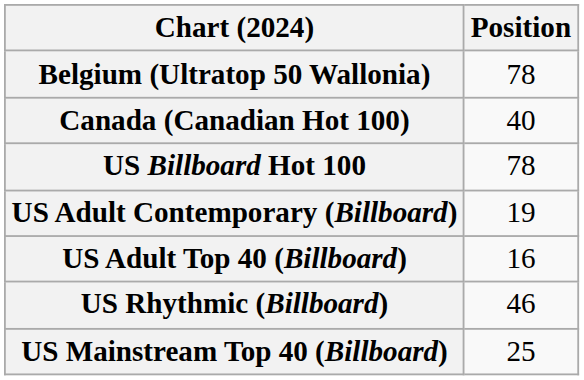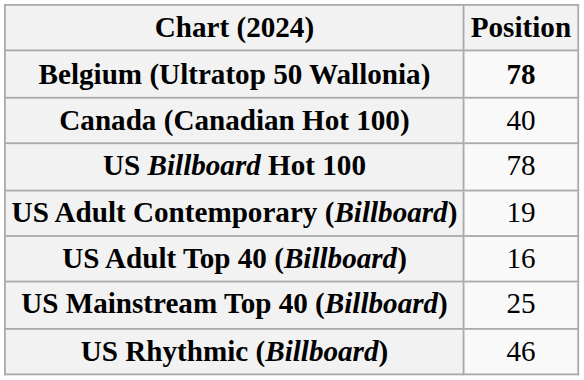 <table class="wikitable sortable plainrowheaders" style="text-align:center">
 <tr>
 <th scope="col">Chart (2024)</th>
 <th scope="col">Position</th>
 </tr>
 <tr>
 <th scope="row">Belgium (Ultratop 50 Wallonia)</th>
-<td>78</td>
+<td><strong>78</strong></td>
 </tr>
 <tr>
 <th scope="row">Canada (Canadian Hot 100)</th>
 <td>40</td>
 </tr>
 <tr>
 <th scope="row">US <em>Billboard</em> Hot 100</th>
 <td>78</td>
 </tr>
 <tr>
 <th scope="row">US Adult Contemporary (<em>Billboard</em>)</th>
 <td>19</td>
 </tr>
 <tr>
 <th scope="row">US Adult Top 40 (<em>Billboard</em>)</th>
 <td>16</td>
 </tr>
 <tr>
+<th scope="row">US Mainstream Top 40 (<em>Billboard</em>)</th>
+<td>25</td>
+</tr>
+<tr>
 <th scope="row">US Rhythmic (<em>Billboard</em>)</th>
 <td>46</td>
 </tr>
-<tr>
-<th scope="row">US Mainstream Top 40 (<em>Billboard</em>)</th>
-<td>25</td>
-</tr>
 </table>
